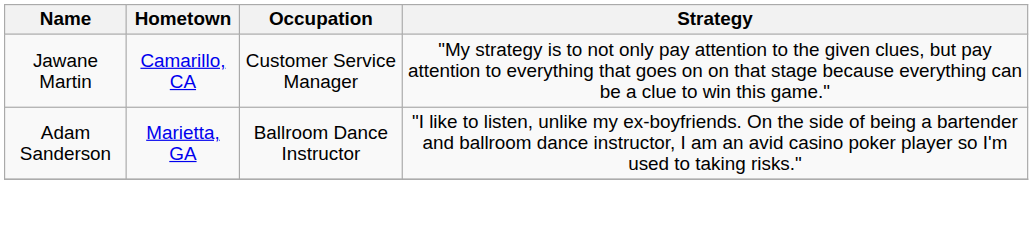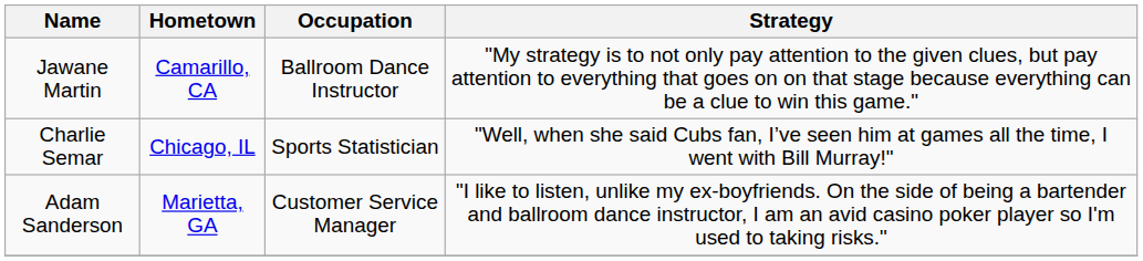 <table class="wikitable" style="text-align:center;">
 <tr>
 <th>Name<br></th>
 <th>Hometown<br></th>
 <th>Occupation<br></th>
 <th>Strategy<br></th>
 </tr>
 <tr>
 <td>Jawane Martin</td>
 <td><a href='#'>Camarillo, CA</a></td>
-<td>Customer Service Manager</td>
+<td>Ballroom Dance Instructor</td>
 <td>"My strategy is to not only pay attention to the given clues, but pay attention to everything that goes on on that stage because everything can be a clue to win this game."</td>
+</tr>
+<tr>
+<td>Charlie Semar</td>
+<td><a href='#'>Chicago, IL</a></td>
+<td>Sports Statistician</td>
+<td>"Well, when she said Cubs fan, I’ve seen him at games all the time, I went with Bill Murray!"</td>
 </tr>
 <tr>
 <td>Adam Sanderson<br></td>
 <td><a href='#'>Marietta, GA</a></td>
-<td>Ballroom Dance Instructor</td>
+<td>Customer Service Manager</td>
 <td>"I like to listen, unlike my ex-boyfriends. On the side of being a bartender and ballroom dance instructor, I am an avid casino poker player so I'm used to taking risks."</td>
 </tr>
 <tr>
 </tr>
 </table>
